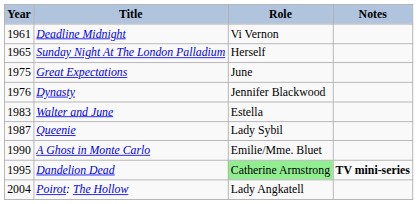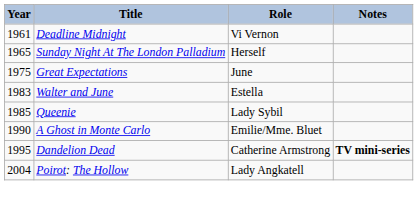 <table class="wikitable" style="font-size:90%">
 <tr style="text-align:center;">
 <th style="background:#B0C4DE;">Year</th>
 <th style="background:#B0C4DE;">Title</th>
 <th style="background:#B0C4DE;">Role</th>
 <th style="background:#B0C4DE;">Notes</th>
 </tr>
 <tr>
 <td>1961</td>
 <td><em><a href='#'>Deadline Midnight</a></em></td>
 <td>Vi Vernon</td>
 <td></td>
 </tr>
 <tr>
 <td>1965</td>
 <td><em><a href='#'>Sunday Night At The London Palladium</a></em></td>
 <td>Herself</td>
 <td></td>
 </tr>
 <tr>
 <td>1975</td>
 <td><em><a href='#'>Great Expectations</a></em></td>
 <td>June</td>
 <td></td>
 </tr>
 <tr>
-<td>1976</td>
-<td><em><a href='#'>Dynasty</a></em></td>
-<td>Jennifer Blackwood</td>
-<td></td>
-</tr>
-<tr>
 <td>1983</td>
 <td><em><a href='#'>Walter and June</a></em></td>
 <td>Estella</td>
 <td></td>
 </tr>
 <tr>
-<td>1987</td>
+<td>1985</td>
 <td><em><a href='#'>Queenie</a></em></td>
 <td>Lady Sybil</td>
 <td></td>
 </tr>
 <tr>
 <td>1990</td>
 <td><em><a href='#'>A Ghost in Monte Carlo</a></em></td>
 <td>Emilie/Mme. Bluet</td>
 <td></td>
 </tr>
 <tr>
 <td>1995</td>
 <td><em><a href='#'>Dandelion Dead</a></em></td>
-<td style="background: lightgreen;">Catherine Armstrong</td>
+<td>Catherine Armstrong</td>
 <td><strong>TV mini-series</strong></td>
 </tr>
 <tr>
 <td>2004</td>
 <td><em><a href='#'>Poirot</a>: <a href='#'>The Hollow</a></em></td>
 <td>Lady Angkatell</td>
 <td></td>
 </tr>
 </table>
